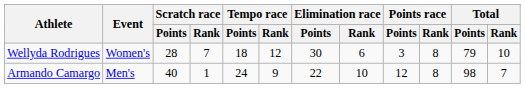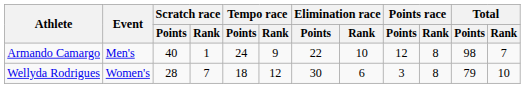 <table class=wikitable style=font-size:90%;text-align:center>
 <tr>
 <th rowspan=2>Athlete</th>
 <th rowspan=2>Event</th>
 <th colspan=2>Scratch race</th>
 <th colspan=2>Tempo race</th>
 <th colspan=2>Elimination race</th>
 <th colspan=2>Points race</th>
 <th colspan=2>Total</th>
 </tr>
 <tr style=font-size:95%>
 <th>Points</th>
 <th>Rank</th>
 <th>Points</th>
 <th>Rank</th>
 <th>Points</th>
 <th>Rank</th>
 <th>Points</th>
 <th>Rank</th>
 <th>Points</th>
 <th>Rank</th>
 </tr>
 <tr>
+<td align=left><a href='#'>Armando Camargo</a></td>
+<td align=left><a href='#'>Men's</a></td>
+<td>40</td>
+<td>1</td>
+<td>24</td>
+<td>9</td>
+<td>22</td>
+<td>10</td>
+<td>12</td>
+<td>8</td>
+<td>98</td>
+<td>7</td>
+</tr>
+<tr>
 <td align=left><a href='#'>Wellyda Rodrigues</a></td>
 <td align=left><a href='#'>Women's</a></td>
 <td>28</td>
 <td>7</td>
 <td>18</td>
 <td>12</td>
 <td>30</td>
 <td>6</td>
 <td>3</td>
 <td>8</td>
 <td>79</td>
 <td>10</td>
 </tr>
-<tr>
-<td align=left><a href='#'>Armando Camargo</a></td>
-<td align=left><a href='#'>Men's</a></td>
-<td>40</td>
-<td>1</td>
-<td>24</td>
-<td>9</td>
-<td>22</td>
-<td>10</td>
-<td>12</td>
-<td>8</td>
-<td>98</td>
-<td>7</td>
-</tr>
 </table>
